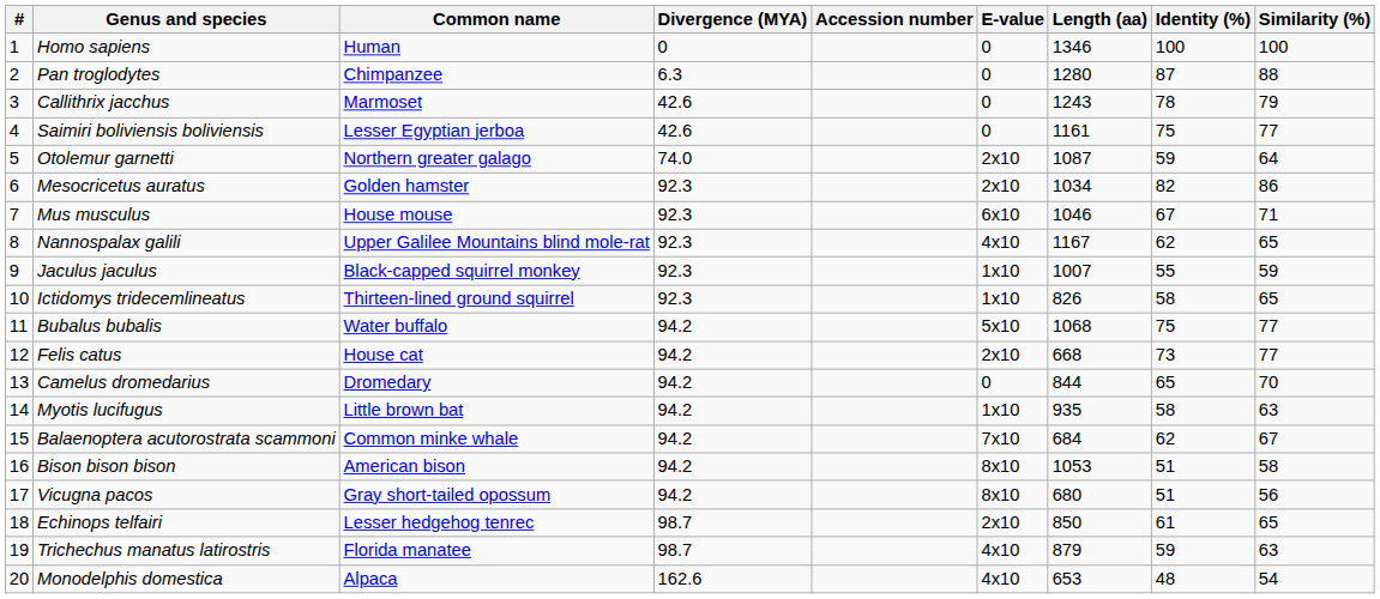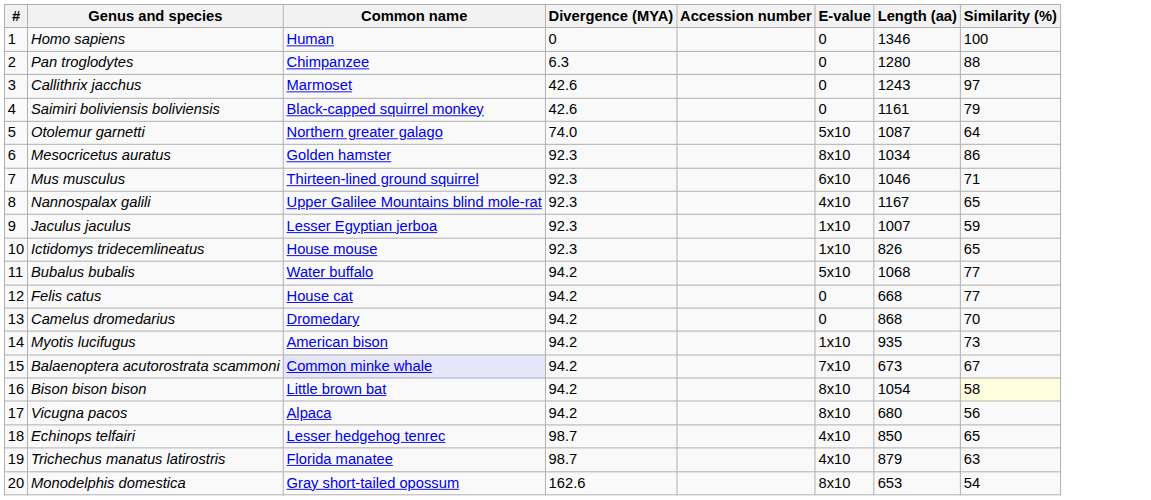 <table class="wikitable">
 <tr>
 <th>#</th>
 <th>Genus and species</th>
 <th>Common name</th>
 <th>Divergence (MYA)</th>
 <th>Accession number</th>
 <th>E-value</th>
 <th>Length (aa)</th>
-<th>Identity (%)</th>
 <th>Similarity (%)</th>
 </tr>
 <tr>
 <td>1</td>
 <td><em>Homo sapiens</em></td>
 <td><a href='#'>Human</a></td>
 <td>0</td>
 <td></td>
 <td>0</td>
 <td>1346</td>
 <td>100</td>
-<td>100</td>
 </tr>
 <tr>
 <td>2</td>
 <td><em>Pan troglodytes</em></td>
 <td><a href='#'>Chimpanzee</a></td>
 <td>6.3</td>
 <td></td>
 <td>0</td>
 <td>1280</td>
-<td>87</td>
 <td>88</td>
 </tr>
 <tr>
 <td>3</td>
 <td><em>Callithrix jacchus</em></td>
 <td><a href='#'>Marmoset</a></td>
 <td>42.6</td>
 <td></td>
 <td>0</td>
 <td>1243</td>
-<td>78</td>
-<td>79</td>
+<td>97</td>
 </tr>
 <tr>
 <td>4</td>
 <td><em>Saimiri boliviensis boliviensis</em></td>
-<td><a href='#'>Lesser Egyptian jerboa</a></td>
+<td><a href='#'>Black-capped squirrel monkey</a></td>
 <td>42.6</td>
 <td></td>
 <td>0</td>
 <td>1161</td>
-<td>75</td>
-<td>77</td>
+<td>79</td>
 </tr>
 <tr>
 <td>5</td>
 <td><em>Otolemur garnetti</em></td>
 <td><a href='#'>Northern greater galago</a></td>
 <td>74.0</td>
 <td></td>
-<td>2x10</td>
+<td>5x10</td>
 <td>1087</td>
-<td>59</td>
 <td>64</td>
 </tr>
 <tr>
 <td>6</td>
 <td><em>Mesocricetus auratus</em></td>
 <td><a href='#'>Golden hamster</a></td>
 <td>92.3</td>
 <td></td>
-<td>2x10</td>
+<td>8x10</td>
 <td>1034</td>
-<td>82</td>
 <td>86</td>
 </tr>
 <tr>
 <td>7</td>
 <td><em>Mus musculus</em></td>
-<td><a href='#'>House mouse</a></td>
+<td><a href='#'>Thirteen-lined ground squirrel</a></td>
 <td>92.3</td>
 <td></td>
 <td>6x10</td>
 <td>1046</td>
-<td>67</td>
 <td>71</td>
 </tr>
 <tr>
 <td>8</td>
 <td><em>Nannospalax galili</em></td>
 <td><a href='#'>Upper Galilee Mountains blind mole-rat</a></td>
 <td>92.3</td>
 <td></td>
 <td>4x10</td>
 <td>1167</td>
-<td>62</td>
 <td>65</td>
 </tr>
 <tr>
 <td>9</td>
 <td><em>Jaculus jaculus</em></td>
-<td><a href='#'>Black-capped squirrel monkey</a></td>
+<td><a href='#'>Lesser Egyptian jerboa</a></td>
 <td>92.3</td>
 <td></td>
 <td>1x10</td>
 <td>1007</td>
-<td>55</td>
 <td>59</td>
 </tr>
 <tr>
 <td>10</td>
 <td><em>Ictidomys tridecemlineatus</em></td>
-<td><a href='#'>Thirteen-lined ground squirrel</a></td>
+<td><a href='#'>House mouse</a></td>
 <td>92.3</td>
 <td></td>
 <td>1x10</td>
 <td>826</td>
-<td>58</td>
 <td>65</td>
 </tr>
 <tr>
 <td>11</td>
 <td><em>Bubalus bubalis</em></td>
 <td><a href='#'>Water buffalo</a></td>
 <td>94.2</td>
 <td></td>
 <td>5x10</td>
 <td>1068</td>
-<td>75</td>
 <td>77</td>
 </tr>
 <tr>
 <td>12</td>
 <td><em>Felis catus</em></td>
 <td><a href='#'>House cat</a></td>
 <td>94.2</td>
 <td></td>
-<td>2x10</td>
+<td>0</td>
 <td>668</td>
-<td>73</td>
 <td>77</td>
 </tr>
 <tr>
 <td>13</td>
 <td><em>Camelus dromedarius</em></td>
 <td><a href='#'>Dromedary</a></td>
 <td>94.2</td>
 <td></td>
 <td>0</td>
-<td>844</td>
-<td>65</td>
+<td>868</td>
 <td>70</td>
 </tr>
 <tr>
 <td>14</td>
 <td><em>Myotis lucifugus</em></td>
-<td><a href='#'>Little brown bat</a></td>
+<td><a href='#'>American bison</a></td>
 <td>94.2</td>
 <td></td>
 <td>1x10</td>
 <td>935</td>
-<td>58</td>
-<td>63</td>
+<td>73</td>
 </tr>
 <tr>
 <td>15</td>
 <td><em>Balaenoptera acutorostrata scammoni</em></td>
-<td><a href='#'>Common minke whale</a></td>
+<td style="background: lavender;"><a href='#'>Common minke whale</a></td>
 <td>94.2</td>
 <td></td>
 <td>7x10</td>
-<td>684</td>
-<td>62</td>
+<td>673</td>
 <td>67</td>
 </tr>
 <tr>
 <td>16</td>
 <td><em>Bison bison bison</em></td>
-<td><a href='#'>American bison</a></td>
+<td><a href='#'>Little brown bat</a></td>
 <td>94.2</td>
 <td></td>
 <td>8x10</td>
-<td>1053</td>
-<td>51</td>
-<td>58</td>
+<td>1054</td>
+<td style="background: lightyellow;">58</td>
 </tr>
 <tr>
 <td>17</td>
 <td><em>Vicugna pacos</em></td>
-<td><a href='#'>Gray short-tailed opossum</a></td>
+<td><a href='#'>Alpaca</a></td>
 <td>94.2</td>
 <td></td>
 <td>8x10</td>
 <td>680</td>
-<td>51</td>
 <td>56</td>
 </tr>
 <tr>
 <td>18</td>
 <td><em>Echinops telfairi</em></td>
 <td><a href='#'>Lesser hedgehog tenrec</a></td>
 <td>98.7</td>
 <td></td>
-<td>2x10</td>
+<td>4x10</td>
 <td>850</td>
-<td>61</td>
 <td>65</td>
 </tr>
 <tr>
 <td>19</td>
 <td><em>Trichechus manatus latirostris</em></td>
 <td><a href='#'>Florida manatee</a></td>
 <td>98.7</td>
 <td></td>
 <td>4x10</td>
 <td>879</td>
-<td>59</td>
 <td>63</td>
 </tr>
 <tr>
 <td>20</td>
 <td><em>Monodelphis domestica</em></td>
-<td><a href='#'>Alpaca</a></td>
+<td><a href='#'>Gray short-tailed opossum</a></td>
 <td>162.6</td>
 <td></td>
-<td>4x10</td>
+<td>8x10</td>
 <td>653</td>
-<td>48</td>
 <td>54</td>
 </tr>
 </table>
